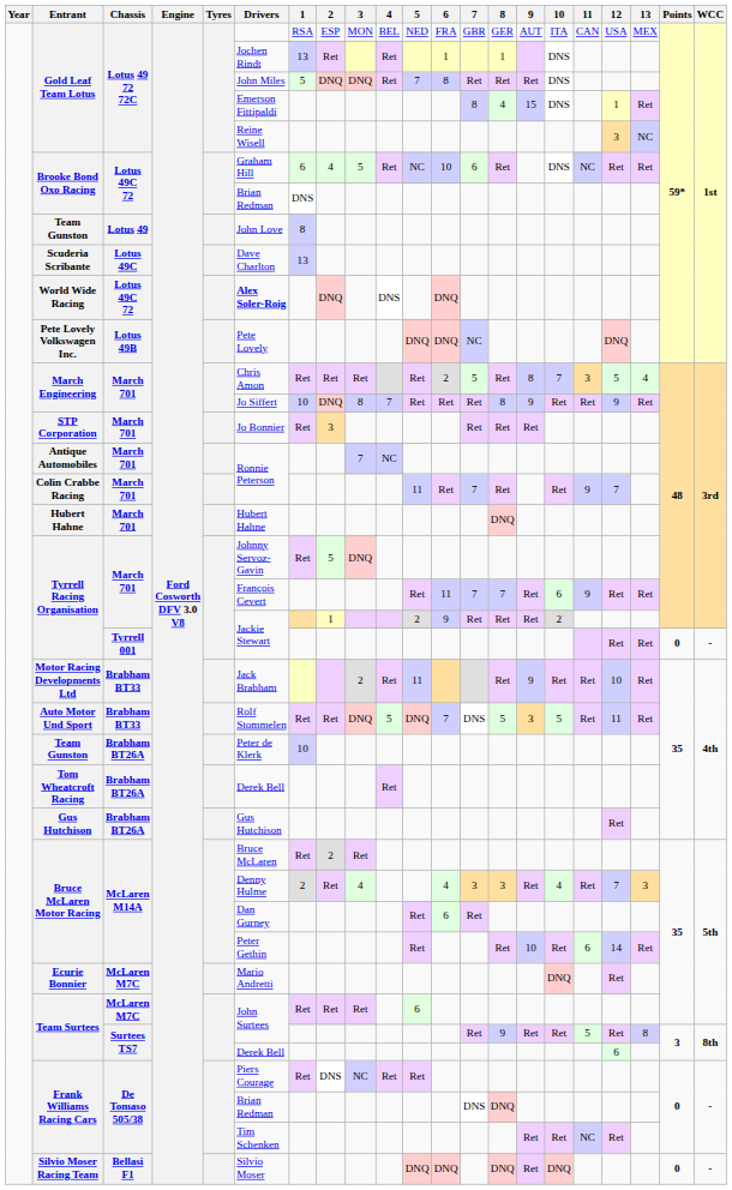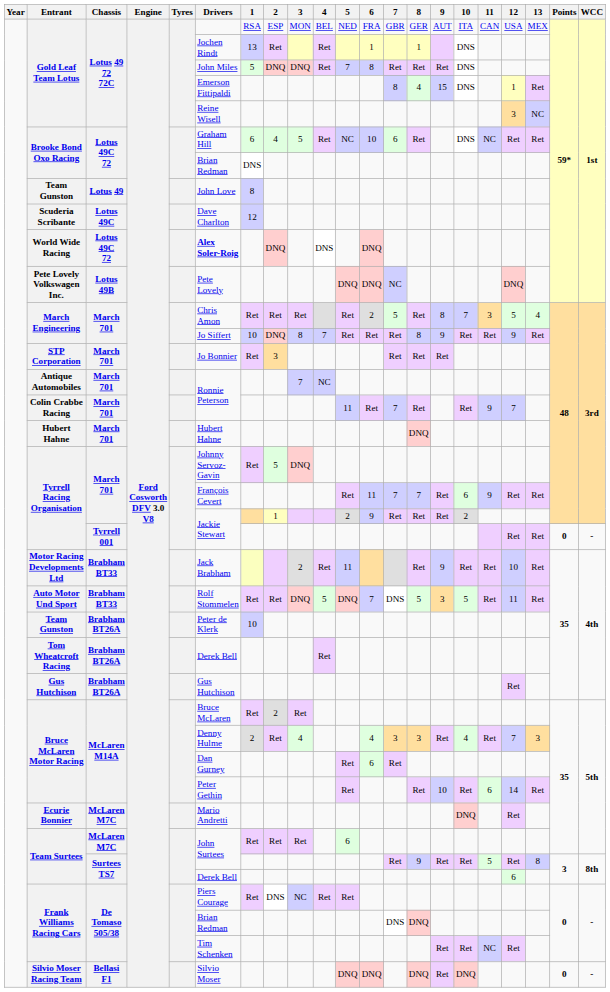 <table class="wikitable" style="text-align:center; font-size:85%">
 <tr>
 <th>Year</th>
 <th>Entrant</th>
 <th>Chassis</th>
 <th>Engine</th>
 <th>Tyres</th>
 <th>Drivers</th>
 <th>1</th>
 <th>2</th>
 <th>3</th>
 <th>4</th>
 <th>5</th>
 <th>6</th>
 <th>7</th>
 <th>8</th>
 <th>9</th>
 <th>10</th>
 <th>11</th>
 <th>12</th>
 <th>13</th>
 <th>Points</th>
 <th>WCC</th>
 </tr>
 <tr>
 <td rowspan="38"></td>
 <th rowspan="5"><a href='#'>Gold Leaf</a> <a href='#'>Team Lotus</a></th>
 <th rowspan="5"><a href='#'>Lotus</a> <a href='#'>49</a><br><a href='#'>72</a><br><a href='#'>72C</a></th>
 <th rowspan="38"><a href='#'>Ford</a> <a href='#'>Cosworth DFV</a> 3.0 <a href='#'>V8</a></th>
 <th rowspan="5"></th>
 <td></td>
 <td><a href='#'>RSA</a></td>
 <td><a href='#'>ESP</a></td>
 <td><a href='#'>MON</a></td>
 <td><a href='#'>BEL</a></td>
 <td><a href='#'>NED</a></td>
 <td><a href='#'>FRA</a></td>
 <td><a href='#'>GBR</a></td>
 <td><a href='#'>GER</a></td>
 <td><a href='#'>AUT</a></td>
 <td><a href='#'>ITA</a></td>
 <td><a href='#'>CAN</a></td>
 <td><a href='#'>USA</a></td>
 <td><a href='#'>MEX</a></td>
 <td rowspan="11" style="background:#FFFFBF;"><strong>59*</strong></td>
 <td rowspan="11" style="background:#FFFFBF;"><strong>1st</strong></td>
 </tr>
 <tr>
 <td align="left"><a href='#'>Jochen Rindt</a></td>
 <td bgcolor="#CFCFFF">13</td>
 <td bgcolor="#EFCFFF">Ret</td>
 <td bgcolor="#FFFFBF"></td>
 <td bgcolor="#EFCFFF">Ret</td>
 <td bgcolor="#FFFFBF"></td>
 <td bgcolor="#FFFFBF">1</td>
 <td bgcolor="#FFFFBF"></td>
 <td bgcolor="#FFFFBF">1</td>
 <td bgcolor="#EFCFFF"></td>
 <td bgcolor="#FFFFFF">DNS</td>
 <td></td>
 <td></td>
 <td></td>
 </tr>
 <tr>
 <td align="left"><a href='#'>John Miles</a></td>
 <td bgcolor="#DFFFDF">5</td>
 <td bgcolor="#FFCFCF">DNQ</td>
 <td bgcolor="#FFCFCF">DNQ</td>
 <td bgcolor="#EFCFFF">Ret</td>
 <td bgcolor="#CFCFFF">7</td>
 <td bgcolor="#CFCFFF">8</td>
 <td bgcolor="#EFCFFF">Ret</td>
 <td bgcolor="#EFCFFF">Ret</td>
 <td bgcolor="#EFCFFF">Ret</td>
 <td bgcolor="#FFFFFF">DNS</td>
 <td></td>
 <td></td>
 <td></td>
 </tr>
 <tr>
 <td align="left"><a href='#'>Emerson Fittipaldi</a></td>
 <td></td>
 <td></td>
 <td></td>
 <td></td>
 <td></td>
 <td></td>
 <td bgcolor="#CFCFFF">8</td>
 <td bgcolor="#DFFFDF">4</td>
 <td bgcolor="#CFCFFF">15</td>
 <td bgcolor="#FFFFFF">DNS</td>
 <td></td>
 <td bgcolor="#FFFFBF">1</td>
 <td bgcolor="#EFCFFF">Ret</td>
 </tr>
 <tr>
 <td align="left"><a href='#'>Reine Wisell</a></td>
 <td></td>
 <td></td>
 <td></td>
 <td></td>
 <td></td>
 <td></td>
 <td></td>
 <td></td>
 <td></td>
 <td></td>
 <td></td>
 <td bgcolor="#FFDF9F">3</td>
 <td bgcolor="#CFCFFF">NC</td>
 </tr>
 <tr>
 <th rowspan="2"><a href='#'>Brooke Bond Oxo Racing</a></th>
 <th rowspan="2"><a href='#'>Lotus</a> <a href='#'>49C</a><br><a href='#'>72</a></th>
 <th rowspan="2"></th>
 <td style="text-align:left"><a href='#'>Graham Hill</a></td>
 <td bgcolor="#DFFFDF">6</td>
 <td bgcolor="#DFFFDF">4</td>
 <td bgcolor="#DFFFDF">5</td>
 <td bgcolor="#EFCFFF">Ret</td>
 <td bgcolor="#CFCFFF">NC</td>
 <td bgcolor="#CFCFFF">10</td>
 <td bgcolor="#DFFFDF">6</td>
 <td bgcolor="#EFCFFF">Ret</td>
 <td></td>
 <td bgcolor="white">DNS</td>
 <td bgcolor="#CFCFFF">NC</td>
 <td bgcolor="#EFCFFF">Ret</td>
 <td bgcolor="#EFCFFF">Ret</td>
 </tr>
 <tr>
 <td align="left"><a href='#'>Brian Redman</a></td>
 <td style="background:white;">DNS</td>
 <td></td>
 <td></td>
 <td></td>
 <td></td>
 <td></td>
 <td></td>
 <td></td>
 <td></td>
 <td></td>
 <td></td>
 <td></td>
 <td></td>
 </tr>
 <tr>
 <th>Team Gunston</th>
 <th><a href='#'>Lotus</a> <a href='#'>49</a></th>
 <th></th>
 <td style="text-align:left"><a href='#'>John Love</a></td>
 <td bgcolor="#CFCFFF">8</td>
 <td></td>
 <td></td>
 <td></td>
 <td></td>
 <td></td>
 <td></td>
 <td></td>
 <td></td>
 <td></td>
 <td></td>
 <td></td>
 <td></td>
 </tr>
 <tr>
 <th>Scuderia Scribante</th>
 <th><a href='#'>Lotus</a> <a href='#'>49C</a></th>
 <th></th>
 <td style="text-align:left"><a href='#'>Dave Charlton</a></td>
-<td bgcolor="#CFCFFF">13</td>
+<td bgcolor="#CFCFFF">12</td>
 <td></td>
 <td></td>
 <td></td>
 <td></td>
 <td></td>
 <td></td>
 <td></td>
 <td></td>
 <td></td>
 <td></td>
 <td></td>
 <td></td>
 </tr>
 <tr>
 <th>World Wide Racing</th>
 <th><a href='#'>Lotus</a> <a href='#'>49C</a><br><a href='#'>72</a></th>
 <th></th>
 <td style="text-align:left"><strong><a href='#'>Alex Soler-Roig</a></strong></td>
 <td></td>
 <td bgcolor="#FFCFCF">DNQ</td>
 <td></td>
 <td bgcolor="#FFFFFF">DNS</td>
 <td></td>
 <td bgcolor="#FFCFCF">DNQ</td>
 <td></td>
 <td></td>
 <td></td>
 <td></td>
 <td></td>
 <td></td>
 <td></td>
 </tr>
 <tr>
 <th>Pete Lovely Volkswagen Inc.</th>
 <th><a href='#'>Lotus</a> <a href='#'>49B</a></th>
 <th></th>
 <td style="text-align:left"><a href='#'>Pete Lovely</a></td>
 <td></td>
 <td></td>
 <td></td>
 <td></td>
 <td bgcolor="#FFCFCF">DNQ</td>
 <td bgcolor="#FFCFCF">DNQ</td>
 <td bgcolor="#CFCFFF">NC</td>
 <td></td>
 <td></td>
 <td></td>
 <td></td>
 <td bgcolor="#FFCFCF">DNQ</td>
 <td></td>
 </tr>
 <tr>
 <th rowspan=2><a href='#'>March Engineering</a></th>
 <th rowspan=2><a href='#'>March</a> <a href='#'>701</a></th>
 <th rowspan=2></th>
 <td align="left"><a href='#'>Chris Amon</a></td>
 <td style="background:#EFCFFF;">Ret</td>
 <td style="background:#EFCFFF;">Ret</td>
 <td style="background:#EFCFFF;">Ret</td>
 <td style="background:#DFDFDF;"></td>
 <td style="background:#EFCFFF;">Ret</td>
 <td style="background:#DFDFDF;">2</td>
 <td style="background:#DFFFDF;">5</td>
 <td style="background:#EFCFFF;">Ret</td>
 <td style="background:#CFCFFF;">8</td>
 <td style="background:#CFCFFF;">7</td>
 <td style="background:#FFDF9F;">3</td>
 <td style="background:#DFFFDF;">5</td>
 <td style="background:#DFFFDF;">4</td>
 <td rowspan=9 style="background:#FFDF9F;"><strong>48</strong></td>
 <td rowspan=9 style="background:#FFDF9F;"><strong>3rd</strong></td>
 </tr>
 <tr>
 <td align="left"><a href='#'>Jo Siffert</a></td>
 <td style="background:#CFCFFF;">10</td>
 <td style="background:#FFCFCF;">DNQ</td>
 <td style="background:#CFCFFF;">8</td>
 <td style="background:#CFCFFF;">7</td>
 <td style="background:#EFCFFF;">Ret</td>
 <td style="background:#EFCFFF;">Ret</td>
 <td style="background:#EFCFFF;">Ret</td>
 <td style="background:#CFCFFF;">8</td>
 <td style="background:#CFCFFF;">9</td>
 <td style="background:#EFCFFF;">Ret</td>
 <td style="background:#EFCFFF;">Ret</td>
 <td style="background:#CFCFFF;">9</td>
 <td style="background:#EFCFFF;">Ret</td>
 </tr>
 <tr>
 <th><a href='#'>STP Corporation</a></th>
 <th><a href='#'>March</a> <a href='#'>701</a></th>
 <th></th>
 <td align="left"><a href='#'>Jo Bonnier</a></td>
 <td style="background:#EFCFFF;">Ret</td>
 <td style="background:#FFDF9F;">3</td>
 <td></td>
 <td></td>
 <td></td>
 <td></td>
 <td style="background:#EFCFFF;">Ret</td>
 <td style="background:#EFCFFF;">Ret</td>
 <td style="background:#EFCFFF;">Ret</td>
 <td></td>
 <td></td>
 <td></td>
 <td></td>
 </tr>
 <tr>
 <th>Antique Automobiles</th>
 <th><a href='#'>March</a> <a href='#'>701</a></th>
 <th></th>
 <td style="text-align:left" rowspan="2"><a href='#'>Ronnie Peterson</a></td>
 <td></td>
 <td></td>
 <td style="background:#CFCFFF;">7</td>
 <td style="background:#CFCFFF;">NC</td>
 <td></td>
 <td></td>
 <td></td>
 <td></td>
 <td></td>
 <td></td>
 <td></td>
 <td></td>
 <td></td>
 </tr>
 <tr>
 <th>Colin Crabbe Racing</th>
 <th><a href='#'>March</a> <a href='#'>701</a></th>
 <th></th>
 <td></td>
 <td></td>
 <td></td>
 <td></td>
 <td style="background:#CFCFFF;">11</td>
 <td style="background:#EFCFFF;">Ret</td>
 <td style="background:#CFCFFF;">7</td>
 <td style="background:#EFCFFF;">Ret</td>
 <td></td>
 <td style="background:#EFCFFF;">Ret</td>
 <td style="background:#CFCFFF;">9</td>
 <td style="background:#CFCFFF;">7</td>
 <td></td>
 </tr>
 <tr>
 <th>Hubert Hahne</th>
 <th><a href='#'>March</a> <a href='#'>701</a></th>
 <th></th>
 <td style="text-align:left"><a href='#'>Hubert Hahne</a></td>
 <td></td>
 <td></td>
 <td></td>
 <td></td>
 <td></td>
 <td></td>
 <td></td>
 <td style="background:#FFCFCF;">DNQ</td>
 <td></td>
 <td></td>
 <td></td>
 <td></td>
 <td></td>
 </tr>
 <tr>
 <th rowspan=4><a href='#'>Tyrrell Racing Organisation</a></th>
 <th rowspan=3><a href='#'>March</a> <a href='#'>701</a></th>
 <th rowspan=4></th>
 <td style="text-align:left"><a href='#'>Johnny Servoz-Gavin</a></td>
 <td style="background:#EFCFFF;">Ret</td>
 <td style="background:#DFFFDF;">5</td>
 <td style="background:#FFCFCF;">DNQ</td>
 <td></td>
 <td></td>
 <td></td>
 <td></td>
 <td></td>
 <td></td>
 <td></td>
 <td></td>
 <td></td>
 <td></td>
 </tr>
 <tr>
 <td style="text-align:left"><a href='#'>François Cevert</a></td>
 <td></td>
 <td></td>
 <td></td>
 <td></td>
 <td style="background:#EFCFFF;">Ret</td>
 <td style="background:#CFCFFF;">11</td>
 <td style="background:#CFCFFF;">7</td>
 <td style="background:#CFCFFF;">7</td>
 <td style="background:#EFCFFF;">Ret</td>
 <td style="background:#DFFFDF;">6</td>
 <td style="background:#CFCFFF;">9</td>
 <td style="background:#EFCFFF;">Ret</td>
 <td style="background:#EFCFFF;">Ret</td>
 </tr>
 <tr>
 <td style="text-align:left" rowspan="2"><a href='#'>Jackie Stewart</a></td>
 <td style="background:#FFDF9F;"></td>
 <td style="background:#FFFFBF;">1</td>
 <td style="background:#EFCFFF;"></td>
 <td style="background:#EFCFFF;"></td>
 <td style="background:#DFDFDF;">2</td>
 <td style="background:#CFCFFF;">9</td>
 <td style="background:#EFCFFF;">Ret</td>
 <td style="background:#EFCFFF;">Ret</td>
 <td style="background:#EFCFFF;">Ret</td>
 <td style="background:#DFDFDF;">2</td>
 <td></td>
 <td></td>
 <td></td>
 </tr>
 <tr>
 <th><a href='#'>Tyrrell</a> <a href='#'>001</a></th>
 <td></td>
 <td></td>
 <td></td>
 <td></td>
 <td></td>
 <td></td>
 <td></td>
 <td></td>
 <td></td>
 <td></td>
 <td style="background:#efcfff;"></td>
 <td style="background:#efcfff;">Ret</td>
 <td style="background:#efcfff;">Ret</td>
 <td><strong>0</strong></td>
 <td><strong>-</strong></td>
 </tr>
 <tr>
 <th><a href='#'>Motor Racing Developments Ltd</a></th>
 <th><a href='#'>Brabham</a> <a href='#'>BT33</a></th>
 <th></th>
 <td align="left"><a href='#'>Jack Brabham</a></td>
 <td style="background:#FBFFBF;"></td>
 <td style="background:#EFCFFF;"></td>
 <td style="background:#DFDFDF;">2</td>
 <td style="background:#EFCFFF;">Ret</td>
 <td style="background:#CFCFFF;">11</td>
 <td style="background:#FFDF9F;"></td>
 <td style="background:#DFDFDF;"></td>
 <td style="background:#EFCFFF;">Ret</td>
 <td style="background:#CFCFFF;">9</td>
 <td style="background:#EFCFFF;">Ret</td>
 <td style="background:#EFCFFF;">Ret</td>
 <td style="background:#CFCFFF;">10</td>
 <td style="background:#EFCFFF;">Ret</td>
 <td rowspan="5"><strong>35</strong></td>
 <td rowspan="5"><strong>4th</strong></td>
 </tr>
 <tr>
 <th><a href='#'>Auto Motor Und Sport</a></th>
 <th><a href='#'>Brabham</a> <a href='#'>BT33</a></th>
 <th></th>
 <td align="left"><a href='#'>Rolf Stommelen</a></td>
 <td style="background:#EFCFFF;">Ret</td>
 <td style="background:#EFCFFF;">Ret</td>
 <td style="background:#FFCFCF;">DNQ</td>
 <td style="background:#DFFFDF;">5</td>
 <td style="background:#FFCFCF;">DNQ</td>
 <td style="background:#CFCFFF;">7</td>
 <td style="background:#ffffff;">DNS</td>
 <td style="background:#DFFFDF;">5</td>
 <td style="background:#FFDF9F;">3</td>
 <td style="background:#DFFFDF;">5</td>
 <td style="background:#EFCFFF;">Ret</td>
 <td style="background:#CFCFFF;">11</td>
 <td style="background:#EFCFFF;">Ret</td>
 </tr>
 <tr>
 <th><a href='#'>Team Gunston</a></th>
 <th><a href='#'>Brabham</a> <a href='#'>BT26A</a></th>
 <th></th>
 <td align="left"><a href='#'>Peter de Klerk</a></td>
 <td style="background:#CFCFFF;">10</td>
 <td></td>
 <td></td>
 <td></td>
 <td></td>
 <td></td>
 <td></td>
 <td></td>
 <td></td>
 <td></td>
 <td></td>
 <td></td>
 <td></td>
 </tr>
 <tr>
 <th><a href='#'>Tom Wheatcroft Racing</a></th>
 <th><a href='#'>Brabham</a> <a href='#'>BT26A</a></th>
 <th></th>
 <td align="left"><a href='#'>Derek Bell</a></td>
 <td></td>
 <td></td>
 <td></td>
 <td style="background:#EFCFFF;">Ret</td>
 <td></td>
 <td></td>
 <td></td>
 <td></td>
 <td></td>
 <td></td>
 <td></td>
 <td></td>
 <td></td>
 </tr>
 <tr>
 <th><a href='#'>Gus Hutchison</a></th>
 <th><a href='#'>Brabham</a> <a href='#'>BT26A</a></th>
 <th></th>
 <td align="left"><a href='#'>Gus Hutchison</a></td>
 <td></td>
 <td></td>
 <td></td>
 <td></td>
 <td></td>
 <td></td>
 <td></td>
 <td></td>
 <td></td>
 <td></td>
 <td></td>
 <td style="background:#EFCFFF;">Ret</td>
 <td></td>
 </tr>
 <tr>
 <th rowspan="4"><a href='#'>Bruce McLaren Motor Racing</a></th>
 <th rowspan="4"><a href='#'>McLaren M14A</a></th>
 <th rowspan="4"></th>
 <td align="left"><a href='#'>Bruce McLaren</a></td>
 <td style="background:#EFCFFF;">Ret</td>
 <td style="background:#DFDFDF;">2</td>
 <td style="background:#EFCFFF;">Ret</td>
 <td></td>
 <td></td>
 <td></td>
 <td></td>
 <td></td>
 <td></td>
 <td></td>
 <td></td>
 <td></td>
 <td></td>
 <td rowspan=6><strong>35</strong></td>
 <td rowspan=6><strong>5th</strong></td>
 </tr>
 <tr>
 <td align="left"><a href='#'>Denny Hulme</a></td>
 <td style="background:#DFDFDF;">2</td>
 <td style="background:#EFCFFF;">Ret</td>
 <td style="background:#DFFFDF;">4</td>
 <td></td>
 <td></td>
 <td style="background:#DFFFDF;">4</td>
 <td style="background:#FFDF9F;">3</td>
 <td style="background:#FFDF9F;">3</td>
 <td style="background:#EFCFFF;">Ret</td>
 <td style="background:#DFFFDF;">4</td>
 <td style="background:#EFCFFF;">Ret</td>
 <td style="background:#CFCFFF;">7</td>
 <td style="background:#FFDF9F;">3</td>
 </tr>
 <tr>
 <td align="left"><a href='#'>Dan Gurney</a></td>
 <td></td>
 <td></td>
 <td></td>
 <td></td>
 <td style="background:#EFCFFF;">Ret</td>
 <td style="background:#DFFFDF;">6</td>
 <td style="background:#EFCFFF;">Ret</td>
 <td></td>
 <td></td>
 <td></td>
 <td></td>
 <td></td>
 <td></td>
 </tr>
 <tr>
 <td align="left"><a href='#'>Peter Gethin</a></td>
 <td></td>
 <td></td>
 <td></td>
 <td></td>
 <td style="background:#EFCFFF;">Ret</td>
 <td></td>
 <td></td>
 <td style="background:#EFCFFF;">Ret</td>
 <td style="background:#CFCFFF;">10</td>
 <td style="background:#EFCFFF;">Ret</td>
 <td style="background:#DFFFDF;">6</td>
 <td style="background:#CFCFFF;">14</td>
 <td style="background:#EFCFFF;">Ret</td>
 </tr>
 <tr>
 <th><a href='#'>Ecurie Bonnier</a></th>
 <th><a href='#'>McLaren M7C</a></th>
 <th></th>
 <td style="text-align:left"><a href='#'>Mario Andretti</a></td>
 <td></td>
 <td></td>
 <td></td>
 <td></td>
 <td></td>
 <td></td>
 <td></td>
 <td></td>
 <td></td>
 <td style="background:#ffcfcf;">DNQ</td>
 <td></td>
 <td style="background:#efcfff;">Ret</td>
 <td></td>
 </tr>
 <tr>
 <th rowspan=3><a href='#'>Team Surtees</a></th>
 <th><a href='#'>McLaren M7C</a></th>
 <th rowspan=3></th>
 <td align=left rowspan=2><a href='#'>John Surtees</a></td>
 <td style="background:#efcfff;">Ret</td>
 <td style="background:#efcfff;">Ret</td>
 <td style="background:#efcfff;">Ret</td>
 <td></td>
 <td style="background:#dfffdf;">6</td>
 <td></td>
 <td></td>
 <td></td>
 <td></td>
 <td></td>
 <td></td>
 <td></td>
 <td></td>
 </tr>
 <tr>
 <th rowspan=2><a href='#'>Surtees TS7</a></th>
 <td></td>
 <td></td>
 <td></td>
 <td></td>
 <td></td>
 <td></td>
 <td style="background:#EFCFFF;">Ret</td>
 <td style="background:#CFCFFF;">9</td>
 <td style="background:#EFCFFF;">Ret</td>
 <td style="background:#EFCFFF;">Ret</td>
 <td style="background:#DFFFDF;">5</td>
 <td style="background:#EFCFFF;">Ret</td>
 <td style="background:#CFCFFF;">8</td>
 <td rowspan=2><strong>3</strong></td>
 <td rowspan=2><strong>8th</strong></td>
 </tr>
 <tr>
 <td align="left"><a href='#'>Derek Bell</a></td>
 <td></td>
 <td></td>
 <td></td>
 <td></td>
 <td></td>
 <td></td>
 <td></td>
 <td></td>
 <td></td>
 <td></td>
 <td></td>
 <td style="background:#DFFFDF;">6</td>
 <td></td>
 </tr>
 <tr>
 <th rowspan="3"><a href='#'>Frank Williams Racing Cars</a></th>
 <th rowspan="3"><a href='#'>De Tomaso</a> <a href='#'>505/38</a></th>
 <th rowspan="3"></th>
 <td align="left"><a href='#'>Piers Courage</a></td>
 <td style="background:#efcfff;">Ret</td>
 <td style="background:#fff;">DNS</td>
 <td style="background:#cfcfff;">NC</td>
 <td style="background:#efcfff;">Ret</td>
 <td style="background:#efcfff;">Ret</td>
 <td></td>
 <td></td>
 <td></td>
 <td></td>
 <td></td>
 <td></td>
 <td></td>
 <td></td>
 <td rowspan=3><strong>0</strong></td>
 <td rowspan=3><strong>-</strong></td>
 </tr>
 <tr>
 <td align="left"><a href='#'>Brian Redman</a></td>
 <td></td>
 <td></td>
 <td></td>
 <td></td>
 <td></td>
 <td></td>
 <td style="background:#fff;">DNS</td>
 <td style="background:#ffcfcf;">DNQ</td>
 <td></td>
 <td></td>
 <td></td>
 <td></td>
 <td></td>
 </tr>
 <tr>
 <td align="left"><a href='#'>Tim Schenken</a></td>
 <td></td>
 <td></td>
 <td></td>
 <td></td>
 <td></td>
 <td></td>
 <td></td>
 <td></td>
 <td style="background:#efcfff;">Ret</td>
 <td style="background:#efcfff;">Ret</td>
 <td style="background:#cfcfff;">NC</td>
 <td style="background:#efcfff;">Ret</td>
 <td></td>
 </tr>
 <tr>
 <th><a href='#'>Silvio Moser Racing Team</a></th>
 <th><a href='#'>Bellasi F1</a></th>
 <th></th>
 <td align="left"><a href='#'>Silvio Moser</a></td>
 <td></td>
 <td></td>
 <td></td>
 <td></td>
 <td style="background:#FFCFCF;">DNQ</td>
 <td style="background:#FFCFCF;">DNQ</td>
 <td></td>
 <td style="background:#FFCFCF;">DNQ</td>
 <td style="background:#EFCFFF;">Ret</td>
 <td style="background:#FFCFCF;">DNQ</td>
 <td></td>
 <td></td>
 <td></td>
 <td><strong>0</strong></td>
 <td><strong>-</strong></td>
 </tr>
 </table>
